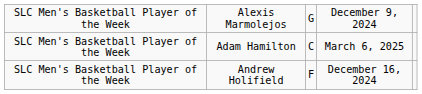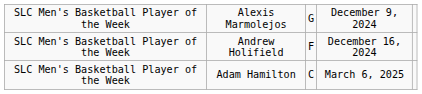 <table class="wikitable" style="width: 60%;text-align: center;">
 <tr align="center">
 <td rowspan="1">SLC Men's Basketball Player of the Week</td>
 <td>Alexis Marmolejos</td>
 <td>G</td>
 <td>December 9, 2024</td>
 <td></td>
 </tr>
 <tr align="center">
 <td rowspan="1">SLC Men's Basketball Player of the Week</td>
+<td>Andrew Holifield</td>
+<td>F</td>
+<td>December 16, 2024</td>
+<td></td>
+</tr>
+<tr align="center">
+<td rowspan="1">SLC Men's Basketball Player of the Week</td>
 <td>Adam Hamilton</td>
 <td>C</td>
 <td>March 6, 2025</td>
 <td></td>
 </tr>
-<tr align="center">
-<td rowspan="1">SLC Men's Basketball Player of the Week</td>
-<td>Andrew Holifield</td>
-<td>F</td>
-<td>December 16, 2024</td>
-<td></td>
-</tr>
 </table>
